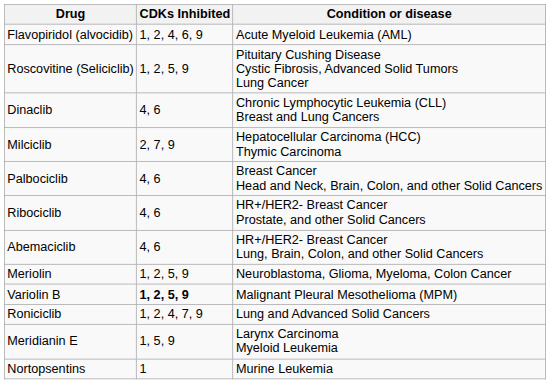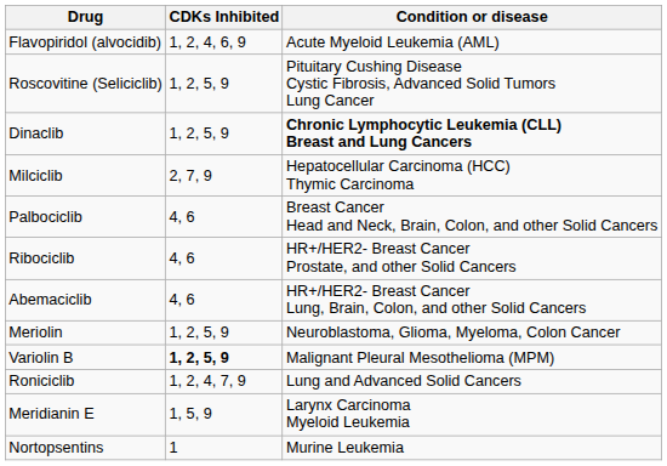 <table class="wikitable">
 <tr>
 <th>Drug</th>
 <th>CDKs Inhibited</th>
 <th>Condition or disease</th>
 </tr>
 <tr>
 <td>Flavopiridol (alvocidib)</td>
 <td>1, 2, 4, 6, 9</td>
 <td>Acute Myeloid Leukemia (AML)</td>
 </tr>
 <tr>
 <td>Roscovitine (Seliciclib)</td>
 <td>1, 2, 5, 9</td>
 <td>Pituitary Cushing Disease<br>Cystic Fibrosis, Advanced Solid Tumors<br>Lung Cancer</td>
 </tr>
 <tr>
 <td>Dinaclib</td>
-<td>4, 6</td>
-<td>Chronic Lymphocytic Leukemia (CLL)<br>Breast and Lung Cancers</td>
+<td>1, 2, 5, 9</td>
+<td><strong>Chronic Lymphocytic Leukemia (CLL)<br>Breast and Lung Cancers</strong></td>
 </tr>
 <tr>
 <td>Milciclib</td>
 <td>2, 7, 9</td>
 <td>Hepatocellular Carcinoma (HCC)<br>Thymic Carcinoma</td>
 </tr>
 <tr>
 <td>Palbociclib</td>
 <td>4, 6</td>
 <td>Breast Cancer<br>Head and Neck, Brain, Colon, and other Solid Cancers</td>
 </tr>
 <tr>
 <td>Ribociclib</td>
 <td>4, 6</td>
 <td>HR+/HER2- Breast Cancer<br>Prostate, and other Solid Cancers</td>
 </tr>
 <tr>
 <td>Abemaciclib</td>
 <td>4, 6</td>
 <td>HR+/HER2- Breast Cancer<br>Lung, Brain, Colon, and other Solid Cancers</td>
 </tr>
 <tr>
 <td>Meriolin</td>
 <td>1, 2, 5, 9</td>
 <td>Neuroblastoma, Glioma, Myeloma, Colon Cancer</td>
 </tr>
 <tr>
 <td>Variolin B</td>
 <td><strong>1, 2, 5, 9</strong></td>
 <td>Malignant Pleural Mesothelioma (MPM)</td>
 </tr>
 <tr>
 <td>Roniciclib</td>
 <td>1, 2, 4, 7, 9</td>
 <td>Lung and Advanced Solid Cancers</td>
 </tr>
 <tr>
 <td>Meridianin E</td>
 <td>1, 5, 9</td>
 <td>Larynx Carcinoma<br>Myeloid Leukemia</td>
 </tr>
 <tr>
 <td>Nortopsentins</td>
 <td>1</td>
 <td>Murine Leukemia</td>
 </tr>
 </table>
